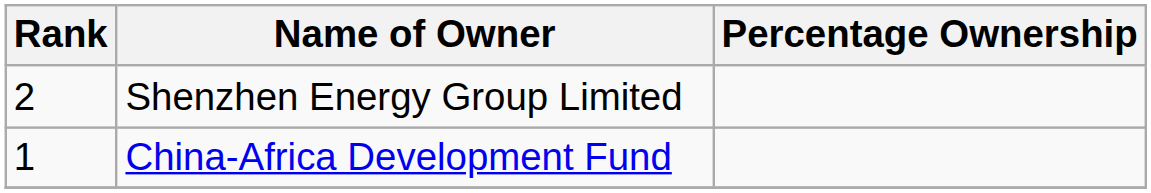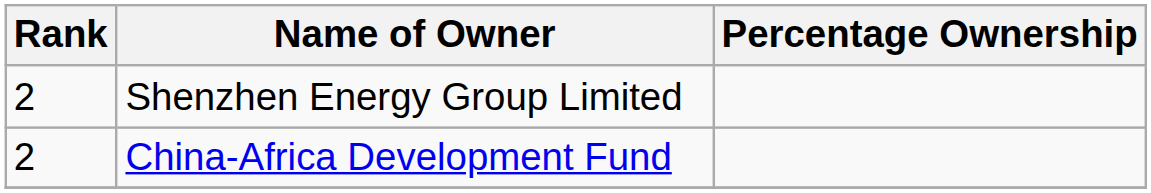 <table class="wikitable sortable" style="margin: 0.5em auto">
 <tr>
 <th>Rank</th>
 <th>Name of Owner</th>
 <th>Percentage Ownership</th>
 </tr>
 <tr>
 <td>2</td>
 <td>Shenzhen Energy Group Limited  </td>
 <td></td>
 </tr>
 <tr>
-<td>1</td>
+<td>2</td>
 <td><a href='#'>China-Africa Development Fund</a></td>
 <td></td>
 </tr>
 <tr>
 </tr>
 </table>
